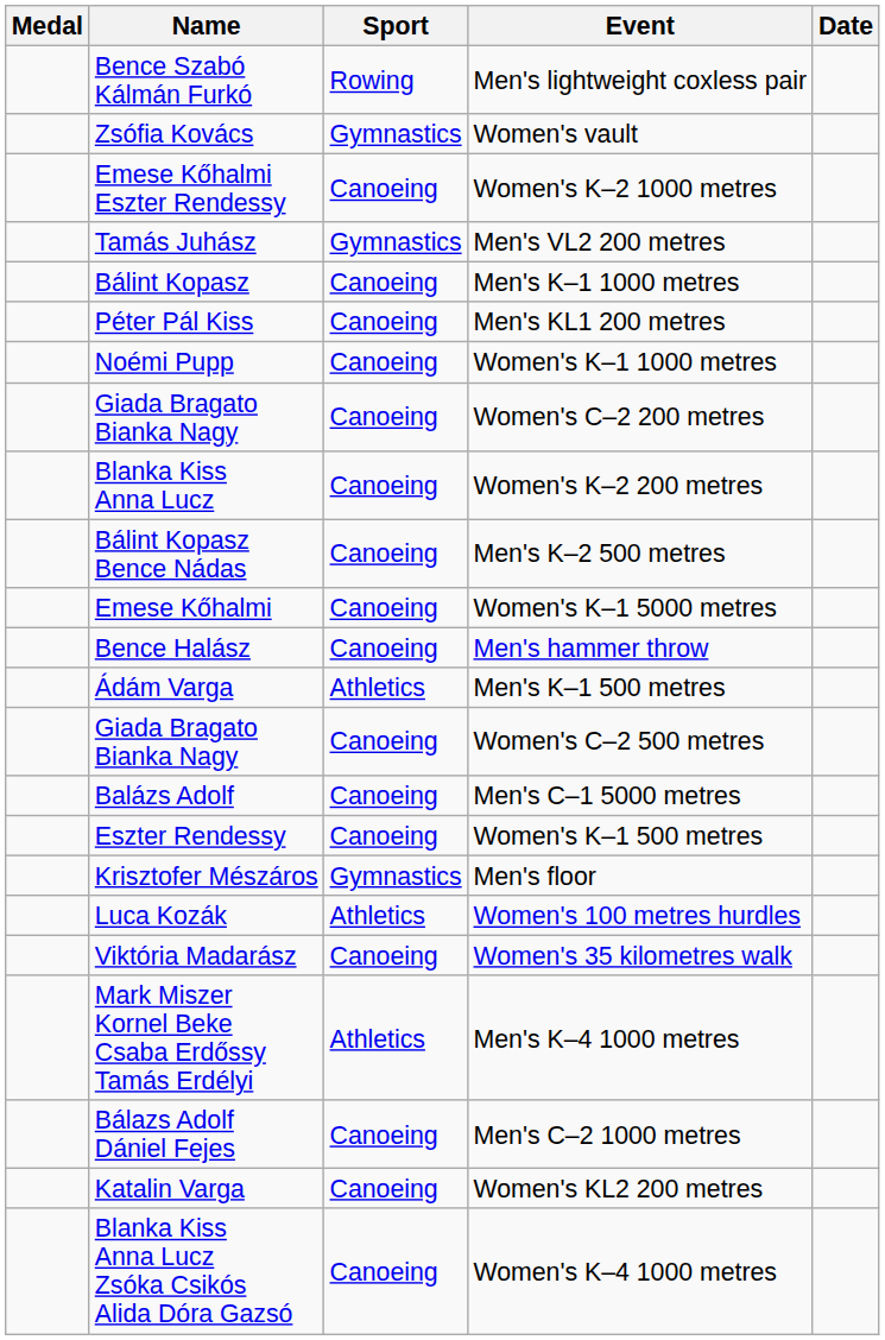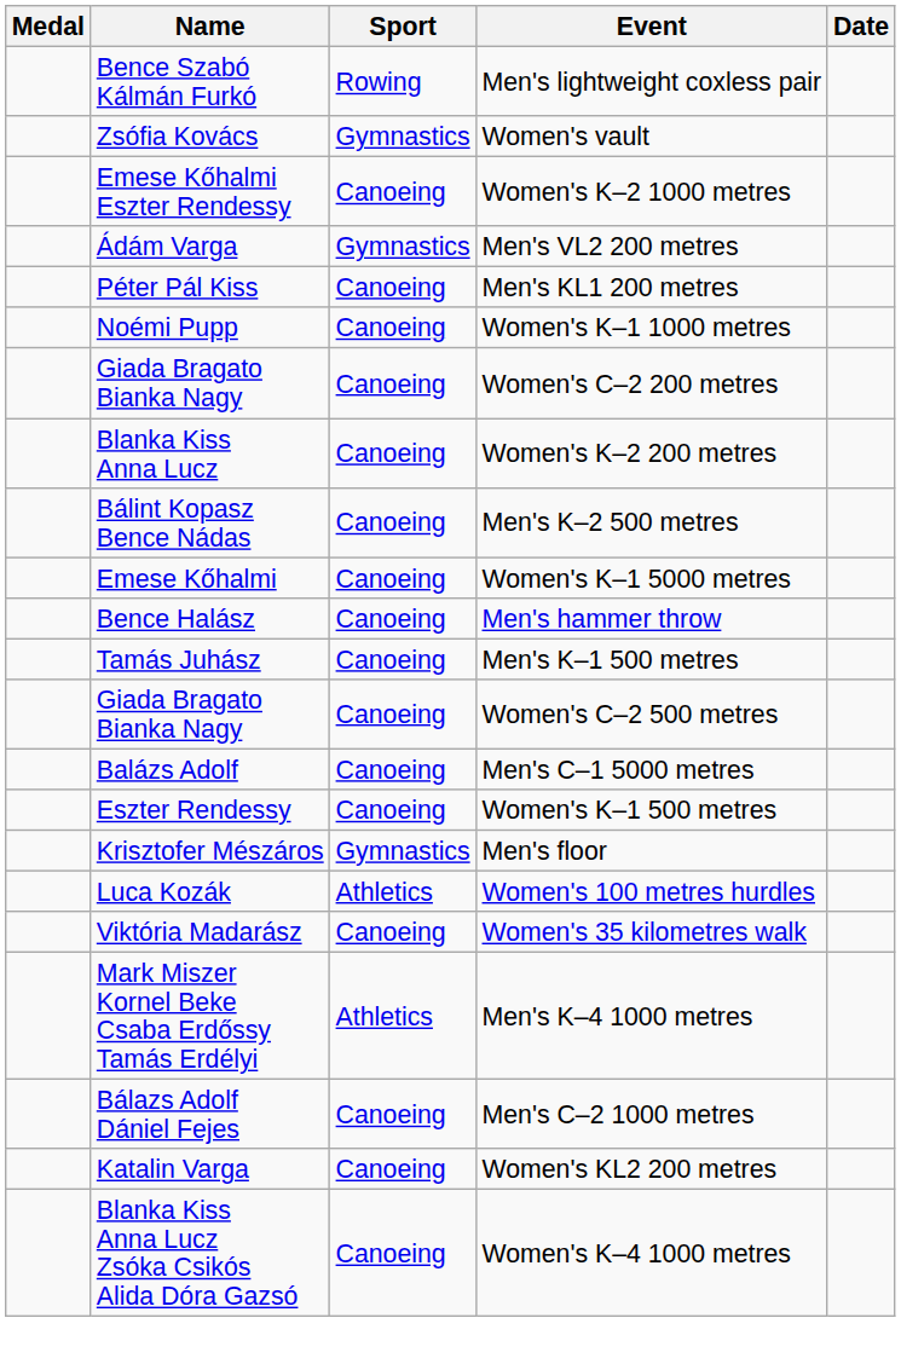 <table class="wikitable sortable" style="font-size: 95%;">
 <tr>
 <th>Medal</th>
 <th>Name</th>
 <th>Sport</th>
 <th>Event</th>
 <th>Date</th>
 </tr>
 <tr>
 <td></td>
 <td><a href='#'>Bence Szabó</a><br><a href='#'>Kálmán Furkó</a></td>
 <td><a href='#'>Rowing</a></td>
 <td>Men's lightweight coxless pair</td>
 <td></td>
 </tr>
 <tr>
 <td></td>
 <td><a href='#'>Zsófia Kovács</a></td>
 <td><a href='#'>Gymnastics</a></td>
 <td>Women's vault</td>
 <td></td>
 </tr>
 <tr>
 <td></td>
 <td><a href='#'>Emese Kőhalmi</a><br><a href='#'>Eszter Rendessy</a></td>
 <td><a href='#'>Canoeing</a></td>
 <td>Women's K–2 1000 metres</td>
 <td></td>
 </tr>
 <tr>
 <td></td>
-<td><a href='#'>Tamás Juhász</a></td>
+<td><a href='#'>Ádám Varga</a></td>
 <td><a href='#'>Gymnastics</a></td>
 <td>Men's VL2 200 metres</td>
-<td></td>
-</tr>
-<tr>
-<td></td>
-<td><a href='#'>Bálint Kopasz</a></td>
-<td><a href='#'>Canoeing</a></td>
-<td>Men's K–1 1000 metres</td>
 <td></td>
 </tr>
 <tr>
 <td></td>
 <td><a href='#'>Péter Pál Kiss</a></td>
 <td><a href='#'>Canoeing</a></td>
 <td>Men's KL1 200 metres</td>
 <td></td>
 </tr>
 <tr>
 <td></td>
 <td><a href='#'>Noémi Pupp</a></td>
 <td><a href='#'>Canoeing</a></td>
 <td>Women's K–1 1000 metres</td>
 <td></td>
 </tr>
 <tr>
 <td></td>
 <td><a href='#'>Giada Bragato</a><br><a href='#'>Bianka Nagy</a></td>
 <td><a href='#'>Canoeing</a></td>
 <td>Women's C–2 200 metres</td>
 <td></td>
 </tr>
 <tr>
 <td></td>
 <td><a href='#'>Blanka Kiss</a><br><a href='#'>Anna Lucz</a></td>
 <td><a href='#'>Canoeing</a></td>
 <td>Women's K–2 200 metres</td>
 <td></td>
 </tr>
 <tr>
 <td></td>
 <td><a href='#'>Bálint Kopasz</a><br><a href='#'>Bence Nádas</a></td>
 <td><a href='#'>Canoeing</a></td>
 <td>Men's K–2 500 metres</td>
 <td></td>
 </tr>
 <tr>
 <td></td>
 <td><a href='#'>Emese Kőhalmi</a></td>
 <td><a href='#'>Canoeing</a></td>
 <td>Women's K–1 5000 metres</td>
 <td></td>
 </tr>
 <tr>
 <td></td>
 <td><a href='#'>Bence Halász</a></td>
 <td><a href='#'>Canoeing</a></td>
 <td><a href='#'>Men's hammer throw</a></td>
 <td></td>
 </tr>
 <tr>
 <td></td>
-<td><a href='#'>Ádám Varga</a></td>
-<td><a href='#'>Athletics</a></td>
+<td><a href='#'>Tamás Juhász</a></td>
+<td><a href='#'>Canoeing</a></td>
 <td>Men's K–1 500 metres</td>
 <td></td>
 </tr>
 <tr>
 <td></td>
 <td><a href='#'>Giada Bragato</a><br><a href='#'>Bianka Nagy</a></td>
 <td><a href='#'>Canoeing</a></td>
 <td>Women's C–2 500 metres</td>
 <td></td>
 </tr>
 <tr>
 <td></td>
 <td><a href='#'>Balázs Adolf</a></td>
 <td><a href='#'>Canoeing</a></td>
 <td>Men's C–1 5000 metres</td>
 <td></td>
 </tr>
 <tr>
 <td></td>
 <td><a href='#'>Eszter Rendessy</a></td>
 <td><a href='#'>Canoeing</a></td>
 <td>Women's K–1 500 metres</td>
 <td></td>
 </tr>
 <tr>
 <td></td>
 <td><a href='#'>Krisztofer Mészáros</a></td>
 <td><a href='#'>Gymnastics</a></td>
 <td>Men's floor</td>
 <td></td>
 </tr>
 <tr>
 <td></td>
 <td><a href='#'>Luca Kozák</a></td>
 <td><a href='#'>Athletics</a></td>
 <td><a href='#'>Women's 100 metres hurdles</a></td>
 <td></td>
 </tr>
 <tr>
 <td></td>
 <td><a href='#'>Viktória Madarász</a></td>
 <td><a href='#'>Canoeing</a></td>
 <td><a href='#'>Women's 35 kilometres walk</a></td>
 <td></td>
 </tr>
 <tr>
 <td></td>
 <td><a href='#'>Mark Miszer</a><br><a href='#'>Kornel Beke</a><br><a href='#'>Csaba Erdőssy</a><br><a href='#'>Tamás Erdélyi</a></td>
 <td><a href='#'>Athletics</a></td>
 <td>Men's K–4 1000 metres</td>
 <td></td>
 </tr>
 <tr>
 <td></td>
 <td><a href='#'>Bálazs Adolf</a><br><a href='#'>Dániel Fejes</a></td>
 <td><a href='#'>Canoeing</a></td>
 <td>Men's C–2 1000 metres</td>
 <td></td>
 </tr>
 <tr>
 <td></td>
 <td><a href='#'>Katalin Varga</a></td>
 <td><a href='#'>Canoeing</a></td>
 <td>Women's KL2 200 metres</td>
 <td></td>
 </tr>
 <tr>
 <td></td>
 <td><a href='#'>Blanka Kiss</a><br><a href='#'>Anna Lucz</a><br><a href='#'>Zsóka Csikós</a><br><a href='#'>Alida Dóra Gazsó</a></td>
 <td><a href='#'>Canoeing</a></td>
 <td>Women's K–4 1000 metres</td>
 <td></td>
 </tr>
 </table>
